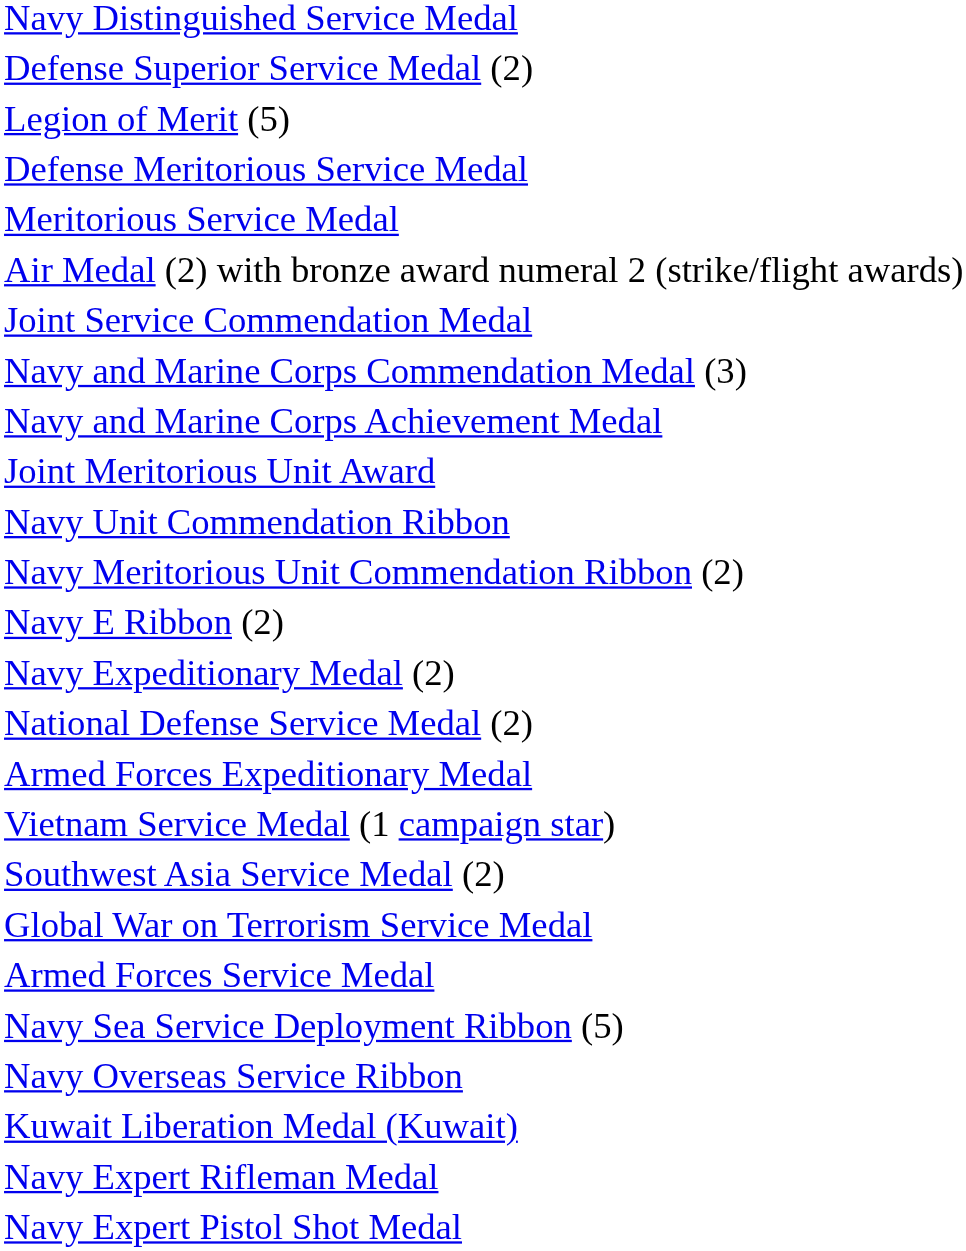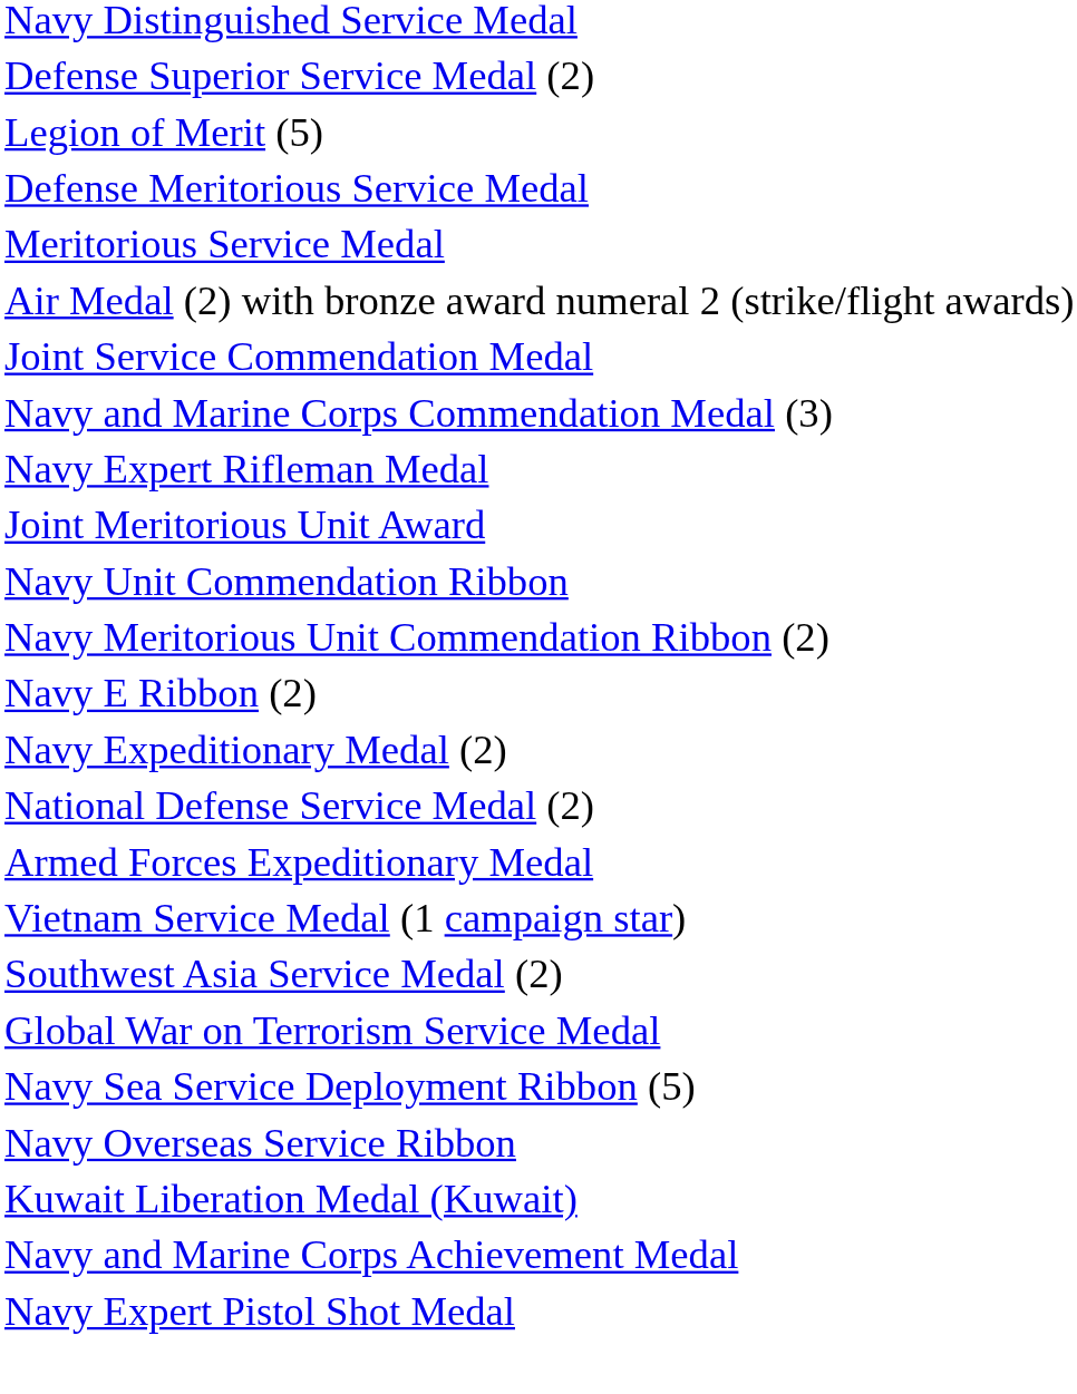 <table>
 <tr>
 <td></td>
 <td><a href='#'>Navy Distinguished Service Medal</a></td>
 </tr>
 <tr>
 <td></td>
 <td><a href='#'>Defense Superior Service Medal</a> (2)</td>
 </tr>
 <tr>
 <td></td>
 <td><a href='#'>Legion of Merit</a> (5)</td>
 </tr>
 <tr>
 <td></td>
 <td><a href='#'>Defense Meritorious Service Medal</a></td>
 </tr>
 <tr>
 <td></td>
 <td><a href='#'>Meritorious Service Medal</a></td>
 </tr>
 <tr>
 <td></td>
 <td><a href='#'>Air Medal</a> (2) with bronze award numeral 2 (strike/flight awards)</td>
 </tr>
 <tr>
 <td></td>
 <td><a href='#'>Joint Service Commendation Medal</a></td>
 </tr>
 <tr>
 <td></td>
 <td><a href='#'>Navy and Marine Corps Commendation Medal</a> (3)</td>
 </tr>
 <tr>
 <td></td>
-<td><a href='#'>Navy and Marine Corps Achievement Medal</a></td>
+<td><a href='#'>Navy Expert Rifleman Medal</a></td>
 </tr>
 <tr>
 <td></td>
 <td><a href='#'>Joint Meritorious Unit Award</a></td>
 </tr>
 <tr>
 <td></td>
 <td><a href='#'>Navy Unit Commendation Ribbon</a></td>
 </tr>
 <tr>
 <td></td>
 <td><a href='#'>Navy Meritorious Unit Commendation Ribbon</a> (2)</td>
 </tr>
 <tr>
 <td></td>
 <td><a href='#'>Navy E Ribbon</a> (2)</td>
 </tr>
 <tr>
 <td></td>
 <td><a href='#'>Navy Expeditionary Medal</a> (2)</td>
 </tr>
 <tr>
 <td></td>
 <td><a href='#'>National Defense Service Medal</a> (2)</td>
 </tr>
 <tr>
 <td></td>
 <td><a href='#'>Armed Forces Expeditionary Medal</a></td>
 </tr>
 <tr>
 <td></td>
 <td><a href='#'>Vietnam Service Medal</a> (1 <a href='#'>campaign star</a>)</td>
 </tr>
 <tr>
 <td></td>
 <td><a href='#'>Southwest Asia Service Medal</a> (2)</td>
 </tr>
 <tr>
 <td></td>
 <td><a href='#'>Global War on Terrorism Service Medal</a></td>
 </tr>
 <tr>
 <td></td>
-<td><a href='#'>Armed Forces Service Medal</a></td>
-</tr>
-<tr>
-<td></td>
 <td><a href='#'>Navy Sea Service Deployment Ribbon</a> (5)</td>
 </tr>
 <tr>
 <td></td>
 <td><a href='#'>Navy Overseas Service Ribbon</a></td>
 </tr>
 <tr>
 <td></td>
 <td><a href='#'>Kuwait Liberation Medal (Kuwait)</a></td>
 </tr>
 <tr>
 <td></td>
-<td><a href='#'>Navy Expert Rifleman Medal</a></td>
+<td><a href='#'>Navy and Marine Corps Achievement Medal</a></td>
 </tr>
 <tr>
 <td></td>
 <td><a href='#'>Navy Expert Pistol Shot Medal</a></td>
 </tr>
 </table>
